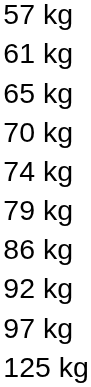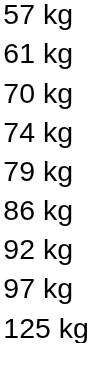 <table>
 <tr>
 <td rowspan=2>57 kg<br></td>
 <td rowspan=2></td>
 <td rowspan=2></td>
 <td></td>
 </tr>
 <tr>
 <td></td>
 </tr>
 <tr>
 <td rowspan=2>61 kg<br></td>
 <td rowspan=2></td>
 <td rowspan=2></td>
 <td></td>
 </tr>
 <tr>
-<td></td>
-</tr>
-<tr>
-<td>65 kg<br></td>
-<td></td>
-<td></td>
 <td></td>
 </tr>
 <tr>
 <td rowspan=2>70 kg<br></td>
 <td rowspan=2></td>
 <td rowspan=2></td>
 <td></td>
 </tr>
 <tr>
 <td></td>
 </tr>
 <tr>
 <td rowspan=2>74 kg<br></td>
 <td rowspan=2></td>
 <td rowspan=2></td>
 <td></td>
 </tr>
 <tr>
 <td></td>
 </tr>
 <tr>
 <td>79 kg<br></td>
 <td></td>
 <td></td>
 <td></td>
 </tr>
 <tr>
 <td rowspan=2>86 kg<br></td>
 <td rowspan=2></td>
 <td rowspan=2></td>
 <td></td>
 </tr>
 <tr>
 <td></td>
 </tr>
 <tr>
 <td>92 kg<br></td>
 <td></td>
 <td></td>
 <td></td>
 </tr>
 <tr>
 <td rowspan=2>97 kg<br></td>
 <td rowspan=2></td>
 <td rowspan=2></td>
 <td></td>
 </tr>
 <tr>
 <td></td>
 </tr>
 <tr>
 <td rowspan=2>125 kg<br></td>
 <td rowspan=2></td>
 <td rowspan=2></td>
 <td></td>
 </tr>
 <tr>
 <td></td>
 </tr>
 </table>
